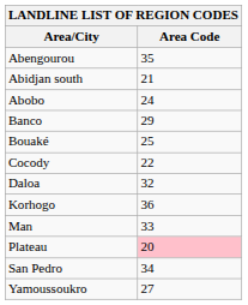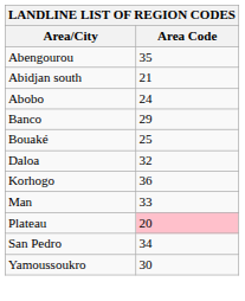 <table class="wikitable" border=1>
 <tr>
 <th colspan="2">LANDLINE LIST OF REGION CODES</th>
 </tr>
 <tr>
 <th>Area/City</th>
 <th>Area Code</th>
 </tr>
 <tr>
 <td>Abengourou</td>
 <td>35</td>
 </tr>
 <tr>
 <td>Abidjan south</td>
 <td>21</td>
 </tr>
 <tr>
 <td>Abobo</td>
 <td>24</td>
 </tr>
 <tr>
 <td>Banco</td>
 <td>29</td>
 </tr>
 <tr>
 <td>Bouaké</td>
 <td>25</td>
 </tr>
 <tr>
-<td>Cocody</td>
-<td>22</td>
-</tr>
-<tr>
 <td>Daloa</td>
 <td>32</td>
 </tr>
 <tr>
 <td>Korhogo</td>
 <td>36</td>
 </tr>
 <tr>
 <td>Man</td>
 <td>33</td>
 </tr>
 <tr>
 <td>Plateau</td>
 <td style="background: pink;">20</td>
 </tr>
 <tr>
 <td>San Pedro</td>
 <td>34</td>
 </tr>
 <tr>
 <td>Yamoussoukro</td>
-<td>27</td>
+<td>30</td>
 </tr>
 </table>
